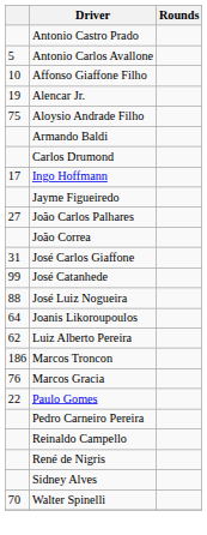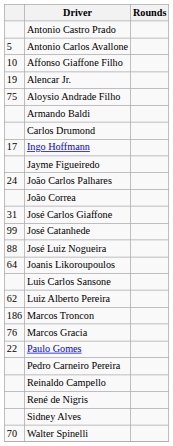 <table class="wikitable" style="font-size: 85%;">
 <tr>
 <th></th>
 <th>Driver</th>
 <th>Rounds</th>
 </tr>
 <tr>
 <td></td>
 <td>Antonio Castro Prado</td>
 <td></td>
 </tr>
 <tr>
 <td>5</td>
 <td>Antonio Carlos Avallone</td>
 <td></td>
 </tr>
 <tr>
 <td>10</td>
 <td>Affonso Giaffone Filho</td>
 <td></td>
 </tr>
 <tr>
 <td>19</td>
 <td>Alencar Jr.</td>
 <td></td>
 </tr>
 <tr>
 <td>75</td>
 <td>Aloysio Andrade Filho</td>
 <td></td>
 </tr>
 <tr>
 <td></td>
 <td>Armando Baldi</td>
 <td></td>
 </tr>
 <tr>
 <td></td>
 <td>Carlos Drumond</td>
 <td></td>
 </tr>
 <tr>
 <td>17</td>
 <td><a href='#'>Ingo Hoffmann</a></td>
 <td></td>
 </tr>
 <tr>
 <td></td>
 <td>Jayme Figueiredo</td>
 <td></td>
 </tr>
 <tr>
-<td>27</td>
+<td>24</td>
 <td>João Carlos Palhares</td>
 <td></td>
 </tr>
 <tr>
 <td></td>
 <td>João Correa</td>
 <td></td>
 </tr>
 <tr>
 <td>31</td>
 <td>José Carlos Giaffone</td>
 <td></td>
 </tr>
 <tr>
 <td>99</td>
 <td>José Catanhede</td>
 <td></td>
 </tr>
 <tr>
 <td>88</td>
 <td>José Luiz Nogueira</td>
 <td></td>
 </tr>
 <tr>
 <td>64</td>
 <td>Joanis Likoroupoulos</td>
+<td></td>
+</tr>
+<tr>
+<td></td>
+<td>Luis Carlos Sansone</td>
 <td></td>
 </tr>
 <tr>
 <td>62</td>
 <td>Luiz Alberto Pereira</td>
 <td></td>
 </tr>
 <tr>
 <td>186</td>
 <td>Marcos Troncon</td>
 <td></td>
 </tr>
 <tr>
 <td>76</td>
 <td>Marcos Gracia</td>
 <td></td>
 </tr>
 <tr>
 <td>22</td>
 <td><a href='#'>Paulo Gomes</a></td>
 <td></td>
 </tr>
 <tr>
 <td></td>
 <td>Pedro Carneiro Pereira</td>
 <td></td>
 </tr>
 <tr>
 <td></td>
 <td>Reinaldo Campello</td>
 <td></td>
 </tr>
 <tr>
 <td></td>
 <td>René de Nigris</td>
 <td></td>
 </tr>
 <tr>
 <td></td>
 <td>Sidney Alves</td>
 <td></td>
 </tr>
 <tr>
 <td>70</td>
 <td>Walter Spinelli</td>
 <td></td>
 </tr>
 <tr>
 </tr>
 </table>
